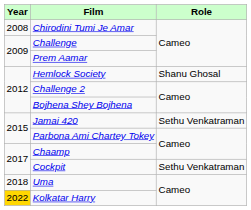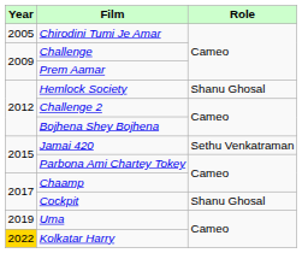 <table class="wikitable">
 <tr>
 <th style="background:#cfc; text-align:center;"><strong>Year</strong></th>
 <th style="background:#cfc; text-align:center;"><strong>Film</strong></th>
 <th style="background:#cfc; text-align:center;"><strong>Role</strong></th>
 </tr>
 <tr>
-<td>2008</td>
+<td>2005</td>
 <td><em><a href='#'>Chirodini Tumi Je Amar</a></em></td>
 <td rowspan="3">Cameo</td>
 </tr>
 <tr>
 <td rowspan="2">2009</td>
 <td><em><a href='#'>Challenge</a></em></td>
 </tr>
 <tr>
 <td><em><a href='#'>Prem Aamar</a></em></td>
 </tr>
 <tr>
 <td rowspan="3">2012</td>
 <td><em><a href='#'>Hemlock Society</a></em></td>
 <td>Shanu Ghosal</td>
 </tr>
 <tr>
 <td><em><a href='#'>Challenge 2</a></em></td>
 <td rowspan=2>Cameo</td>
 </tr>
 <tr>
 <td><em><a href='#'>Bojhena Shey Bojhena</a></em></td>
 </tr>
 <tr>
 <td rowspan=2>2015</td>
 <td><em><a href='#'>Jamai 420</a></em></td>
 <td>Sethu Venkatraman</td>
 </tr>
 <tr>
 <td><em><a href='#'>Parbona Ami Chartey Tokey</a></em></td>
 <td rowspan=2>Cameo</td>
 </tr>
 <tr>
 <td rowspan=2>2017</td>
 <td><em><a href='#'>Chaamp</a></em></td>
 </tr>
 <tr>
 <td><em><a href='#'>Cockpit</a></em></td>
-<td>Sethu Venkatraman</td>
+<td>Shanu Ghosal</td>
 </tr>
 <tr>
-<td>2018</td>
+<td>2019</td>
 <td><em><a href='#'>Uma</a></em></td>
 <td rowspan="2">Cameo</td>
 </tr>
 <tr>
 <td style="background: gold;">2022</td>
 <td><em><a href='#'>Kolkatar Harry</a></em></td>
 </tr>
 </table>
